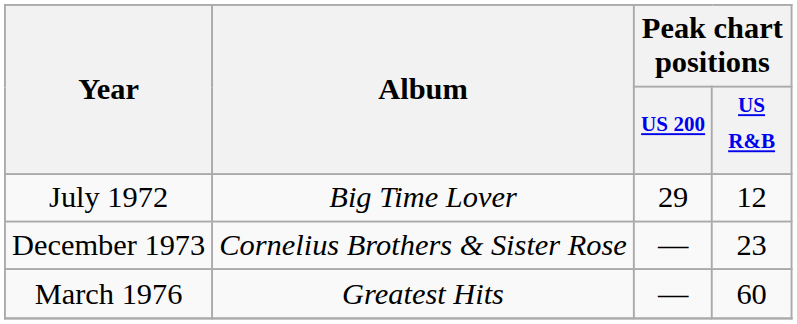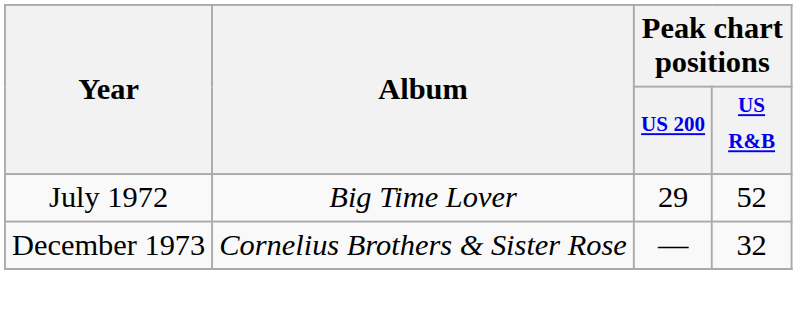 <table class="wikitable" style="text-align:center;">
 <tr>
 <th rowspan="2">Year</th>
 <th rowspan="2">Album</th>
 <th colspan="2">Peak chart positions</th>
 </tr>
 <tr style="font-size:smaller;">
 <th width="35"><sup><a href='#'>US 200</a></sup></th>
 <th width="35"><sup><a href='#'>US<br>R&B</a></sup></th>
 </tr>
 <tr>
 <td rowspan="1">July 1972</td>
 <td align="center"><em>Big Time Lover</em></td>
 <td>29</td>
-<td>12</td>
+<td>52</td>
 </tr>
 <tr>
 <td rowspan="1">December 1973</td>
 <td align="center"><em>Cornelius Brothers & Sister Rose</em></td>
 <td>—</td>
-<td>23</td>
-</tr>
-<tr>
-<td rowspan="1">March 1976</td>
-<td align="center"><em>Greatest Hits</em></td>
-<td>—</td>
-<td>60</td>
+<td>32</td>
 </tr>
 <tr>
 </tr>
 </table>
